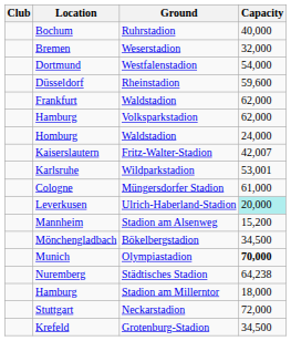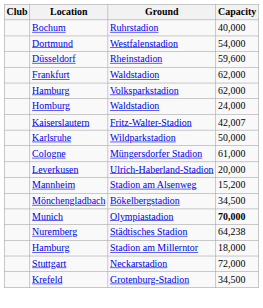 <table class="wikitable sortable">
 <tr>
 <th>Club</th>
 <th>Location</th>
 <th>Ground</th>
 <th>Capacity</th>
 </tr>
 <tr>
 <td></td>
 <td><a href='#'>Bochum</a></td>
 <td><a href='#'>Ruhrstadion</a></td>
 <td>40,000</td>
-</tr>
-<tr>
-<td></td>
-<td><a href='#'>Bremen</a></td>
-<td><a href='#'>Weserstadion</a></td>
-<td>32,000</td>
 </tr>
 <tr>
 <td></td>
 <td><a href='#'>Dortmund</a></td>
 <td><a href='#'>Westfalenstadion</a></td>
 <td>54,000</td>
 </tr>
 <tr>
 <td></td>
 <td><a href='#'>Düsseldorf</a></td>
 <td><a href='#'>Rheinstadion</a></td>
 <td>59,600</td>
 </tr>
 <tr>
 <td></td>
 <td><a href='#'>Frankfurt</a></td>
 <td><a href='#'>Waldstadion</a></td>
 <td>62,000</td>
 </tr>
 <tr>
 <td></td>
 <td><a href='#'>Hamburg</a></td>
 <td><a href='#'>Volksparkstadion</a></td>
 <td>62,000</td>
 </tr>
 <tr>
 <td></td>
 <td><a href='#'>Homburg</a></td>
 <td><a href='#'>Waldstadion</a></td>
 <td>24,000</td>
 </tr>
 <tr>
 <td></td>
 <td><a href='#'>Kaiserslautern</a></td>
 <td><a href='#'>Fritz-Walter-Stadion</a></td>
 <td>42,007</td>
 </tr>
 <tr>
 <td></td>
 <td><a href='#'>Karlsruhe</a></td>
 <td><a href='#'>Wildparkstadion</a></td>
-<td>53,001</td>
+<td>50,000</td>
 </tr>
 <tr>
 <td></td>
 <td><a href='#'>Cologne</a></td>
 <td><a href='#'>Müngersdorfer Stadion</a></td>
 <td>61,000</td>
 </tr>
 <tr>
 <td></td>
 <td><a href='#'>Leverkusen</a></td>
 <td><a href='#'>Ulrich-Haberland-Stadion</a></td>
-<td style="background: paleturquoise;">20,000</td>
+<td>20,000</td>
 </tr>
 <tr>
 <td></td>
 <td><a href='#'>Mannheim</a></td>
 <td><a href='#'>Stadion am Alsenweg</a></td>
 <td>15,200</td>
 </tr>
 <tr>
 <td></td>
 <td><a href='#'>Mönchengladbach</a></td>
 <td><a href='#'>Bökelbergstadion</a></td>
 <td>34,500</td>
 </tr>
 <tr>
 <td></td>
 <td><a href='#'>Munich</a></td>
 <td><a href='#'>Olympiastadion</a></td>
 <td><strong>70,000</strong></td>
 </tr>
 <tr>
 <td></td>
 <td><a href='#'>Nuremberg</a></td>
 <td><a href='#'>Städtisches Stadion</a></td>
 <td>64,238</td>
 </tr>
 <tr>
 <td></td>
 <td><a href='#'>Hamburg</a></td>
 <td><a href='#'>Stadion am Millerntor</a></td>
 <td>18,000</td>
 </tr>
 <tr>
 <td></td>
 <td><a href='#'>Stuttgart</a></td>
 <td><a href='#'>Neckarstadion</a></td>
 <td>72,000</td>
 </tr>
 <tr>
 <td></td>
 <td><a href='#'>Krefeld</a></td>
 <td><a href='#'>Grotenburg-Stadion</a></td>
 <td>34,500</td>
 </tr>
 </table>
